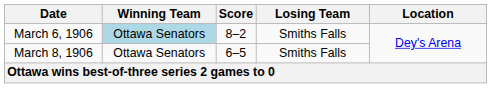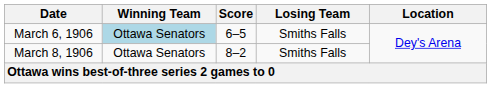 <table class="wikitable" style="text-align:center;">
 <tr>
 <th width="120">Date</th>
 <th width="140">Winning Team</th>
 <th width="5">Score</th>
 <th width="140">Losing Team</th>
 <th width="145">Location</th>
 </tr>
 <tr>
 <td>March 6, 1906</td>
 <td style="background: lightblue;">Ottawa Senators</td>
-<td>8–2</td>
+<td>6–5</td>
 <td>Smiths Falls</td>
 <td rowspan="2"><a href='#'>Dey's Arena</a></td>
 </tr>
 <tr>
 <td>March 8, 1906</td>
 <td>Ottawa Senators</td>
-<td>6–5</td>
+<td>8–2</td>
 <td>Smiths Falls</td>
 </tr>
 <tr>
 <th colspan="5" style="text-align:left;">Ottawa wins best-of-three series 2 games to 0</th>
 </tr>
 </table>
